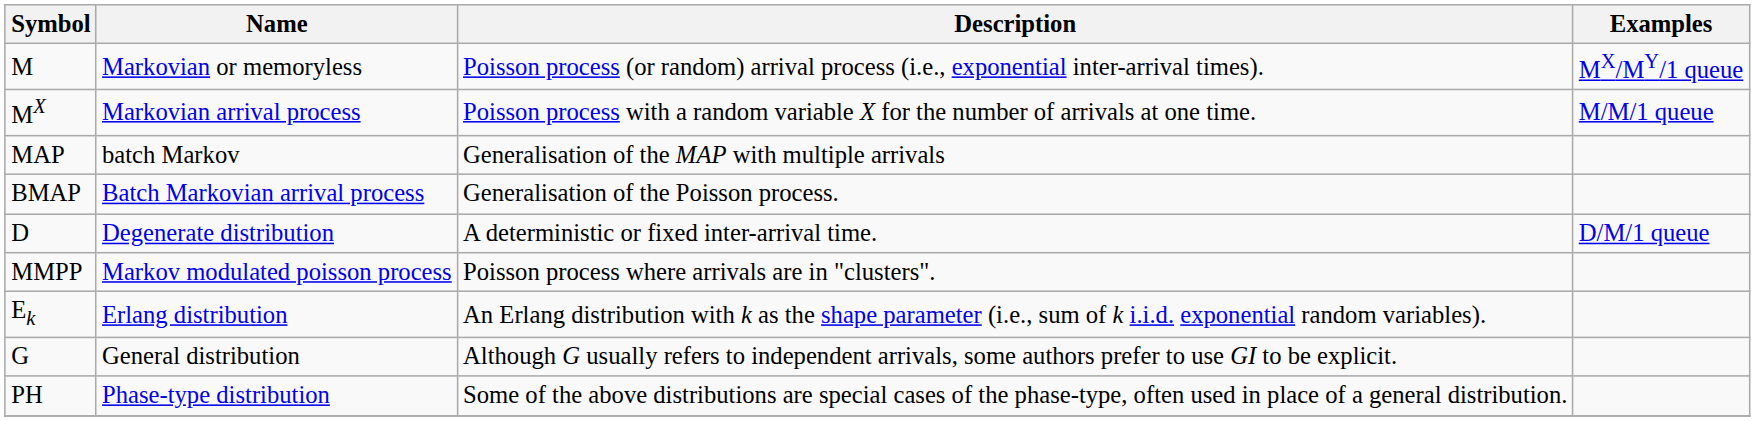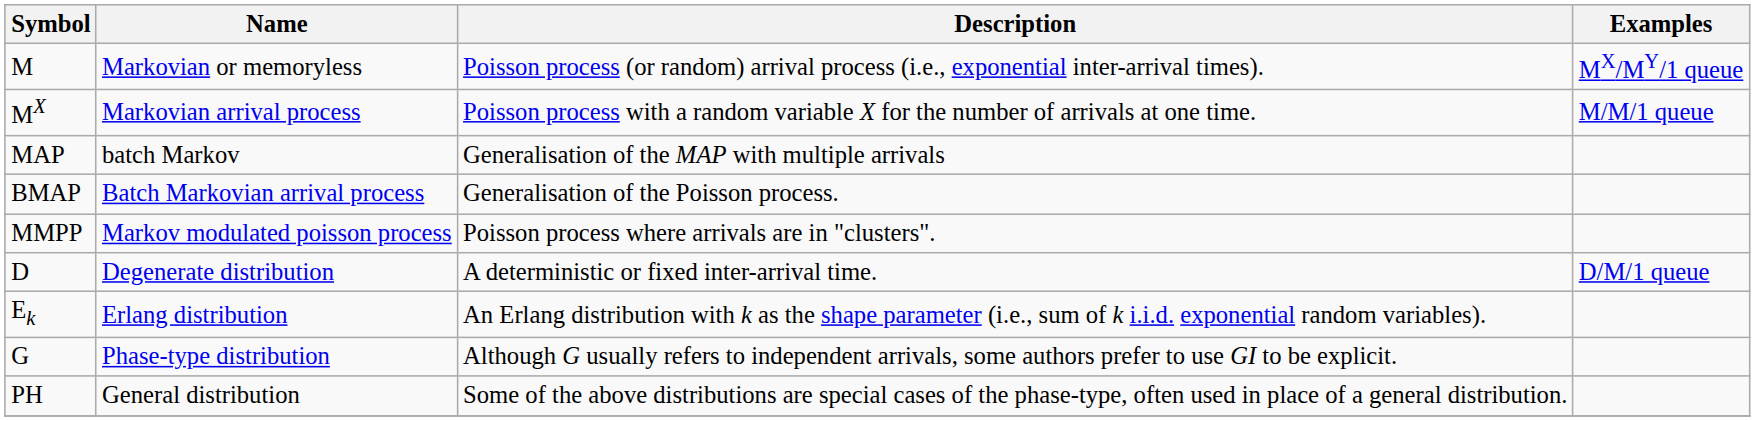 <table class="wikitable" style="margin: 1em auto 1em auto">
 <tr>
 <th>Symbol</th>
 <th>Name</th>
 <th>Description</th>
 <th>Examples</th>
 </tr>
 <tr>
 <td>M</td>
 <td><a href='#'>Markovian</a> or memoryless</td>
 <td><a href='#'>Poisson process</a> (or random) arrival process (i.e., <a href='#'>exponential</a> inter-arrival times).</td>
 <td><a href='#'>M<sup>X</sup>/M<sup>Y</sup>/1 queue</a></td>
 </tr>
 <tr>
 <td>M<sup><em>X</em></sup></td>
 <td><a href='#'>Markovian arrival process</a></td>
 <td><a href='#'>Poisson process</a> with a random variable <em>X</em> for the number of arrivals at one time.</td>
 <td><a href='#'>M/M/1 queue</a></td>
 </tr>
 <tr>
 <td>MAP</td>
 <td>batch Markov</td>
 <td>Generalisation of the <em>MAP</em> with multiple arrivals</td>
 <td></td>
 </tr>
 <tr>
 <td>BMAP</td>
 <td><a href='#'>Batch Markovian arrival process</a></td>
 <td>Generalisation of the Poisson process.</td>
 <td></td>
 </tr>
 <tr>
+<td>MMPP</td>
+<td><a href='#'>Markov modulated poisson process</a></td>
+<td>Poisson process where arrivals are in "clusters".</td>
+<td></td>
+</tr>
+<tr>
 <td>D</td>
 <td><a href='#'>Degenerate distribution</a></td>
 <td>A deterministic or fixed inter-arrival time.</td>
 <td><a href='#'>D/M/1 queue</a></td>
-</tr>
-<tr>
-<td>MMPP</td>
-<td><a href='#'>Markov modulated poisson process</a></td>
-<td>Poisson process where arrivals are in "clusters".</td>
-<td></td>
 </tr>
 <tr>
 <td>E<sub><em>k</em></sub></td>
 <td><a href='#'>Erlang distribution</a></td>
 <td>An Erlang distribution with <em>k</em> as the <a href='#'>shape parameter</a> (i.e., sum of <em>k</em> <a href='#'>i.i.d.</a> <a href='#'>exponential</a> random variables).</td>
 <td></td>
 </tr>
 <tr>
 <td>G</td>
-<td>General distribution</td>
+<td><a href='#'>Phase-type distribution</a></td>
 <td>Although <em>G</em> usually refers to independent arrivals, some authors prefer to use <em>GI</em> to be explicit.</td>
 <td></td>
 </tr>
 <tr>
 <td>PH</td>
-<td><a href='#'>Phase-type distribution</a></td>
+<td>General distribution</td>
 <td>Some of the above distributions are special cases of the phase-type, often used in place of a general distribution.</td>
 <td></td>
 </tr>
 <tr>
 </tr>
 </table>
